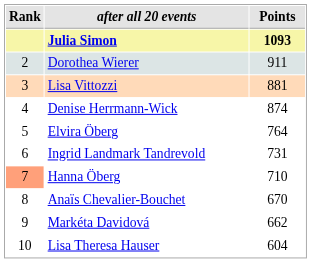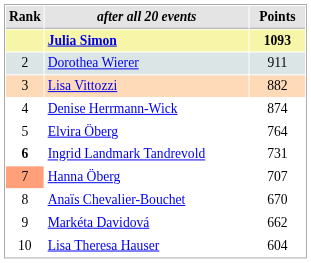 <table cellspacing="1" cellpadding="3" style="border:1px solid #AAAAAA;font-size:86%">
 <tr style="background-color: #E4E4E4;">
 <th style="border-bottom:1px solid #AAAAAA; width: 10px;">Rank</th>
 <th style="border-bottom:1px solid #AAAAAA; width: 200px;"><em>after all 20 events</em></th>
 <th style="border-bottom:1px solid #AAAAAA; width: 50px;">Points</th>
 </tr>
 <tr style="background:#f7f6a8;">
 <td style="text-align:center"></td>
 <td> <strong><a href='#'>Julia Simon</a></strong></td>
 <td align=center><strong>1093</strong></td>
 </tr>
 <tr style="background:#dce5e5;">
 <td align=center>2</td>
 <td> <a href='#'>Dorothea Wierer</a></td>
 <td align=center>911</td>
 </tr>
 <tr style="background:#ffdab9;">
 <td align=center>3</td>
 <td> <a href='#'>Lisa Vittozzi</a></td>
-<td align=center>881</td>
+<td align=center>882</td>
 </tr>
 <tr>
 <td align=center>4</td>
 <td> <a href='#'>Denise Herrmann-Wick</a></td>
 <td align=center>874</td>
 </tr>
 <tr>
 <td align=center>5</td>
 <td> <a href='#'>Elvira Öberg</a></td>
 <td align=center>764</td>
 </tr>
 <tr>
-<td align=center>6</td>
+<td align=center><strong>6</strong></td>
 <td> <a href='#'>Ingrid Landmark Tandrevold</a></td>
 <td align=center>731</td>
 </tr>
 <tr>
 <td align=center style="background: lightsalmon;">7</td>
 <td> <a href='#'>Hanna Öberg</a></td>
-<td align=center>710</td>
+<td align=center>707</td>
 </tr>
 <tr>
 <td align=center>8</td>
 <td> <a href='#'>Anaïs Chevalier-Bouchet</a></td>
 <td align=center>670</td>
 </tr>
 <tr>
 <td align=center>9</td>
 <td> <a href='#'>Markéta Davidová</a></td>
 <td align=center>662</td>
 </tr>
 <tr>
 <td align=center>10</td>
 <td> <a href='#'>Lisa Theresa Hauser</a></td>
 <td align=center>604</td>
 </tr>
 </table>
